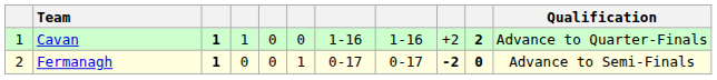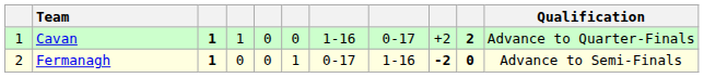 <table class="wikitable" style="text-align:center">
 <tr>
 <th width=20></th>
 <th width=150 style="text-align:left;">Team</th>
 <th width=20></th>
 <th width=20></th>
 <th width=20></th>
 <th width=20></th>
 <th width=50></th>
 <th width=50></th>
 <th width=20></th>
 <th width=20></th>
 <th>Qualification</th>
 </tr>
 <tr style="background:#ccffcc">
 <td>1</td>
 <td align=left> <a href='#'>Cavan</a></td>
 <td><strong>1</strong></td>
 <td>1</td>
 <td>0</td>
 <td>0</td>
 <td>1-16</td>
-<td>1-16</td>
+<td>0-17</td>
 <td>+2</td>
 <td><strong>2</strong></td>
 <td>Advance to Quarter-Finals</td>
 </tr>
 <tr style="background:#FFFFE0">
 <td>2</td>
 <td align="left"> <a href='#'>Fermanagh</a></td>
 <td><strong>1</strong></td>
 <td>0</td>
 <td>0</td>
 <td>1</td>
 <td>0-17</td>
-<td>0-17</td>
+<td>1-16</td>
 <td><strong>-2</strong></td>
 <td><strong>0</strong></td>
 <td>Advance to Semi-Finals</td>
 </tr>
 </table>
